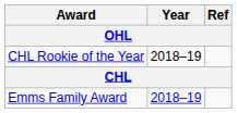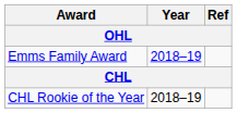 <table class="wikitable">
 <tr>
 <th>Award</th>
 <th>Year</th>
 <th>Ref</th>
 </tr>
 <tr>
 <th colspan="3"><a href='#'>OHL</a></th>
 </tr>
 <tr>
-<td><a href='#'>CHL Rookie of the Year</a></td>
-<td>2018–19</td>
+<td><a href='#'>Emms Family Award</a></td>
+<td><a href='#'>2018–19</a></td>
 <td></td>
 </tr>
 <tr>
 <th colspan="3"><a href='#'>CHL</a></th>
 </tr>
 <tr>
-<td><a href='#'>Emms Family Award</a></td>
-<td><a href='#'>2018–19</a></td>
+<td><a href='#'>CHL Rookie of the Year</a></td>
+<td>2018–19</td>
 <td></td>
 </tr>
 </table>
